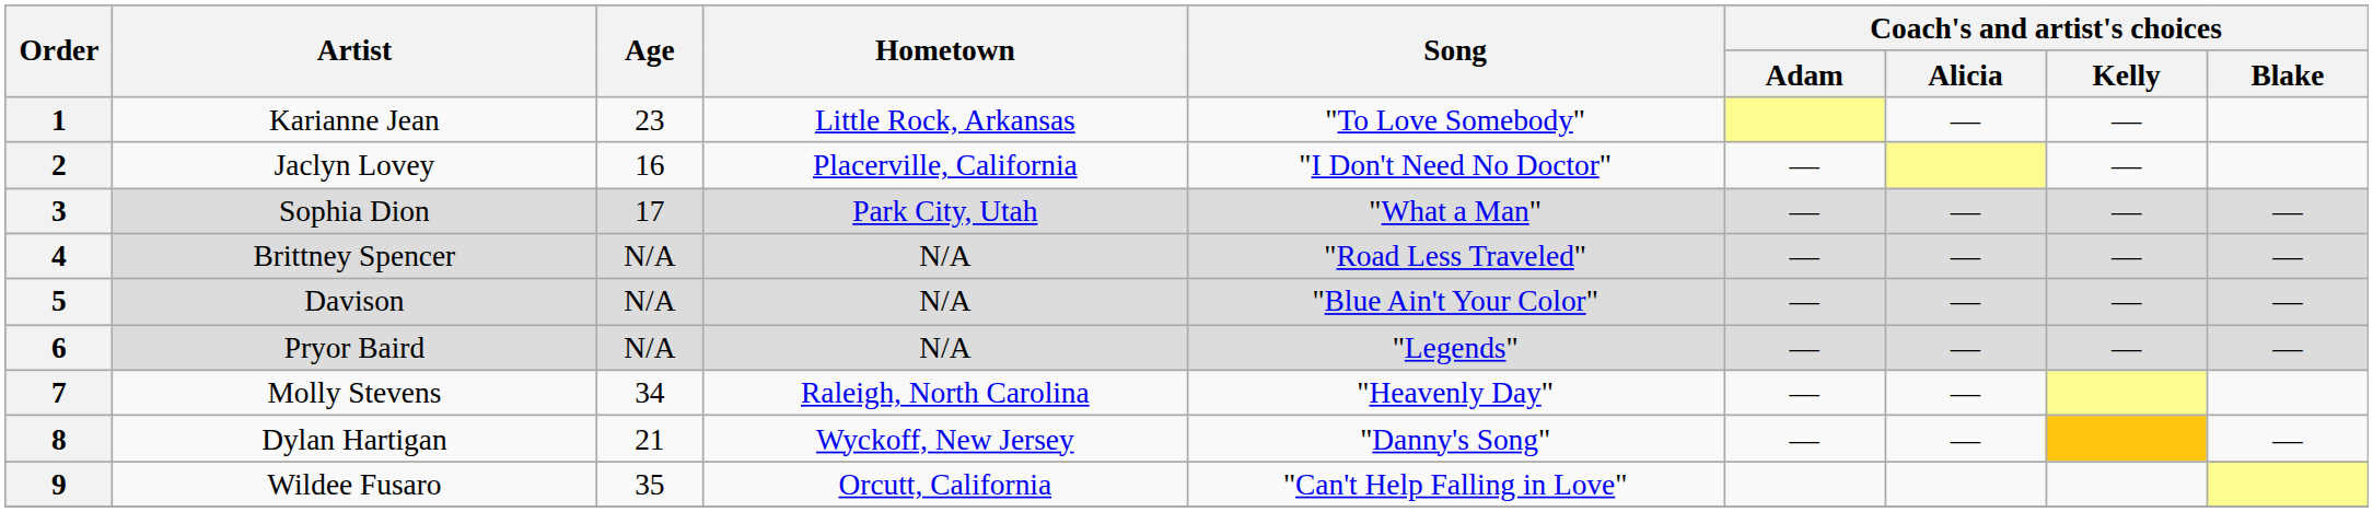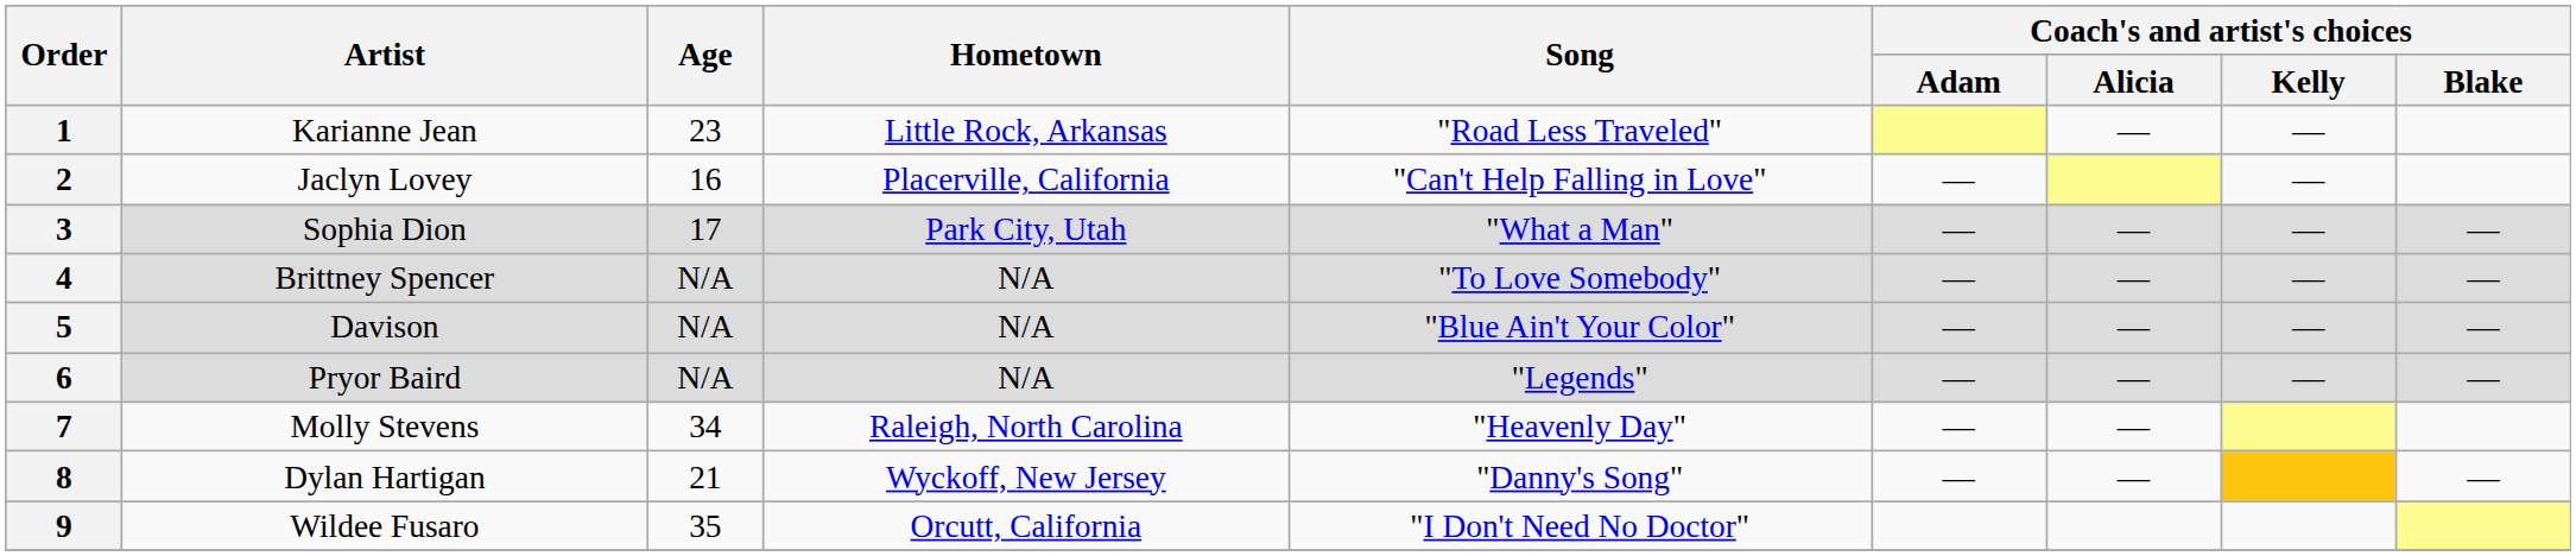 <table class="wikitable" style="text-align:center; line-height:17px; width:100%;">
 <tr>
 <th scope="col" rowspan="2" style="width:04%;">Order</th>
 <th scope="col" rowspan="2" style="width:18%;">Artist</th>
 <th scope="col" rowspan="2" style="width:04%;">Age</th>
 <th scope="col" rowspan="2" style="width:18%;">Hometown</th>
 <th scope="col" rowspan="2" style="width:20%;">Song</th>
 <th scope="col" colspan="4" style="width:24%;">Coach's and artist's choices</th>
 </tr>
 <tr>
 <th style="width:06%;">Adam</th>
 <th style="width:06%;">Alicia</th>
 <th style="width:06%;">Kelly</th>
 <th style="width:06%;">Blake</th>
 </tr>
 <tr>
 <th>1</th>
 <td>Karianne Jean</td>
 <td>23</td>
 <td><a href='#'>Little Rock, Arkansas</a></td>
-<td>"<a href='#'>To Love Somebody</a>"</td>
+<td>"<a href='#'>Road Less Traveled</a>"</td>
 <td style="background:#fdfc8f;"><strong></strong></td>
 <td>—</td>
 <td>—</td>
 <td><strong></strong></td>
 </tr>
 <tr>
 <th>2</th>
 <td>Jaclyn Lovey</td>
 <td>16</td>
 <td><a href='#'>Placerville, California</a></td>
-<td>"<a href='#'>I Don't Need No Doctor</a>"</td>
+<td>"<a href='#'>Can't Help Falling in Love</a>"</td>
 <td>—</td>
 <td style="background:#fdfc8f;"><strong></strong></td>
 <td>—</td>
 <td><strong></strong></td>
 </tr>
 <tr style="background:#DCDCDC;">
 <th>3</th>
 <td>Sophia Dion</td>
 <td>17</td>
 <td><a href='#'>Park City, Utah</a></td>
 <td>"<a href='#'>What a Man</a>"</td>
 <td>—</td>
 <td>—</td>
 <td>—</td>
 <td>—</td>
 </tr>
 <tr style="background:#DCDCDC;">
 <th>4</th>
 <td>Brittney Spencer</td>
 <td>N/A</td>
 <td>N/A</td>
-<td>"<a href='#'>Road Less Traveled</a>"</td>
+<td>"<a href='#'>To Love Somebody</a>"</td>
 <td>—</td>
 <td>—</td>
 <td>—</td>
 <td>—</td>
 </tr>
 <tr style="background:#DCDCDC;">
 <th>5</th>
 <td>Davison</td>
 <td>N/A</td>
 <td>N/A</td>
 <td>"<a href='#'>Blue Ain't Your Color</a>"</td>
 <td>—</td>
 <td>—</td>
 <td>—</td>
 <td>—</td>
 </tr>
 <tr style="background:#DCDCDC;">
 <th>6</th>
 <td>Pryor Baird</td>
 <td>N/A</td>
 <td>N/A</td>
 <td>"<a href='#'>Legends</a>"</td>
 <td>—</td>
 <td>—</td>
 <td>—</td>
 <td>—</td>
 </tr>
 <tr>
 <th>7</th>
 <td>Molly Stevens</td>
 <td>34</td>
 <td><a href='#'>Raleigh, North Carolina</a></td>
 <td>"<a href='#'>Heavenly Day</a>"</td>
 <td>—</td>
 <td>—</td>
 <td style="background:#fdfc8f;"><strong></strong></td>
 <td><strong></strong></td>
 </tr>
 <tr>
 <th>8</th>
 <td>Dylan Hartigan</td>
 <td>21</td>
 <td><a href='#'>Wyckoff, New Jersey</a></td>
 <td>"<a href='#'>Danny's Song</a>"</td>
 <td>—</td>
 <td>—</td>
 <td style="background:#FFC40C;"><strong></strong></td>
 <td>—</td>
 </tr>
 <tr>
 <th>9</th>
 <td>Wildee Fusaro</td>
 <td>35</td>
 <td><a href='#'>Orcutt, California</a></td>
-<td>"<a href='#'>Can't Help Falling in Love</a>"</td>
+<td>"<a href='#'>I Don't Need No Doctor</a>"</td>
 <td><strong></strong></td>
 <td><strong></strong></td>
 <td><strong></strong></td>
 <td style="background:#fdfc8f;"><strong></strong></td>
 </tr>
 <tr>
 </tr>
 </table>
